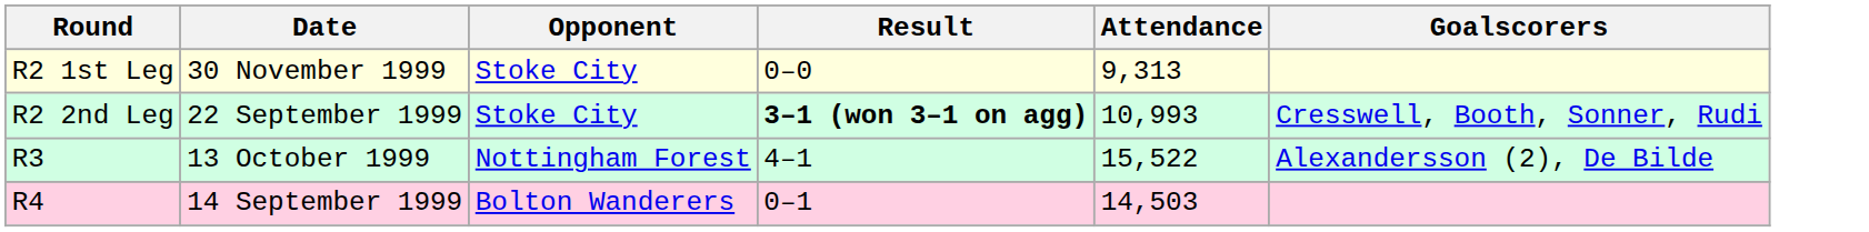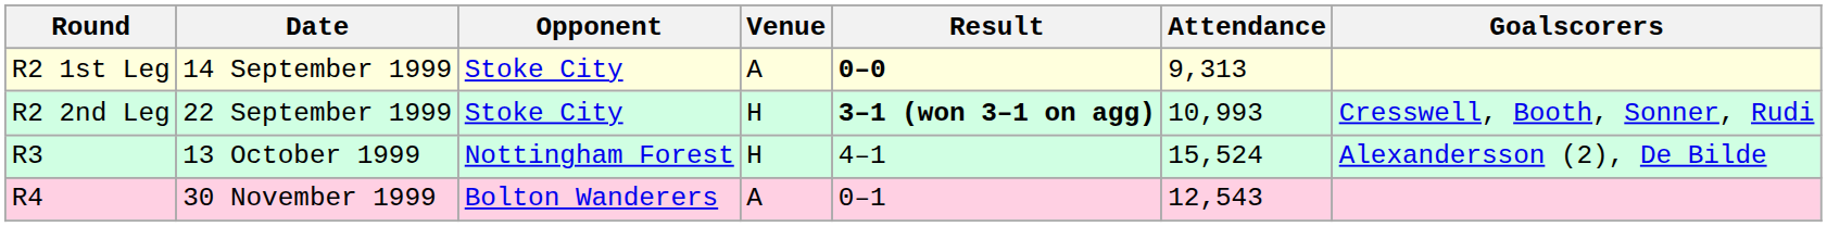 <table class="wikitable">
 <tr>
 <th>Round</th>
 <th>Date</th>
 <th>Opponent</th>
+<th>Venue</th>
 <th>Result</th>
 <th>Attendance</th>
 <th>Goalscorers</th>
 </tr>
 <tr style="background:#ffd;">
 <td>R2 1st Leg</td>
-<td>30 November 1999</td>
+<td>14 September 1999</td>
 <td><a href='#'>Stoke City</a></td>
-<td>0–0</td>
+<td>A</td>
+<td><strong>0–0</strong></td>
 <td>9,313</td>
 <td></td>
 </tr>
 <tr style="background:#d0ffe3;">
 <td>R2 2nd Leg</td>
 <td>22 September 1999</td>
 <td><a href='#'>Stoke City</a></td>
+<td>H</td>
 <td><strong>3–1 (won 3–1 on agg)</strong></td>
 <td>10,993</td>
 <td><a href='#'>Cresswell</a>, <a href='#'>Booth</a>, <a href='#'>Sonner</a>, <a href='#'>Rudi</a></td>
 </tr>
 <tr style="background:#d0ffe3;">
 <td>R3</td>
 <td>13 October 1999</td>
 <td><a href='#'>Nottingham Forest</a></td>
+<td>H</td>
 <td>4–1</td>
-<td>15,522</td>
+<td>15,524</td>
 <td><a href='#'>Alexandersson</a> (2), <a href='#'>De Bilde</a></td>
 </tr>
 <tr style="background:#ffd0e3;">
 <td>R4</td>
-<td>14 September 1999</td>
+<td>30 November 1999</td>
 <td><a href='#'>Bolton Wanderers</a></td>
+<td>A</td>
 <td>0–1</td>
-<td>14,503</td>
+<td>12,543</td>
 <td></td>
 </tr>
 </table>
